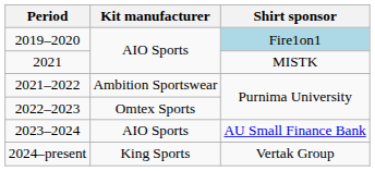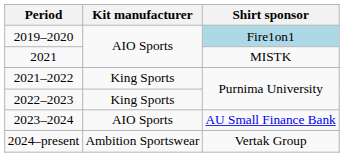 <table class="wikitable" style="text-align:center;margin-left:1em;float:center">
 <tr>
 <th>Period</th>
 <th>Kit manufacturer</th>
 <th>Shirt sponsor</th>
 </tr>
 <tr>
 <td>2019–2020</td>
 <td rowspan="2">AIO Sports</td>
 <td style="background: lightblue;">Fire1on1</td>
 </tr>
 <tr>
 <td>2021</td>
 <td>MISTK</td>
 </tr>
 <tr>
 <td>2021–2022</td>
-<td>Ambition Sportswear</td>
+<td>King Sports</td>
 <td rowspan="2">Purnima University</td>
 </tr>
 <tr>
 <td>2022–2023</td>
-<td>Omtex Sports</td>
+<td>King Sports</td>
 </tr>
 <tr>
 <td>2023–2024</td>
 <td>AIO Sports</td>
 <td><a href='#'>AU Small Finance Bank</a></td>
 </tr>
 <tr>
 <td>2024–present</td>
-<td>King Sports</td>
+<td>Ambition Sportswear</td>
 <td>Vertak Group</td>
 </tr>
 </table>
